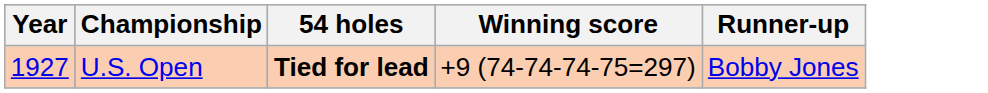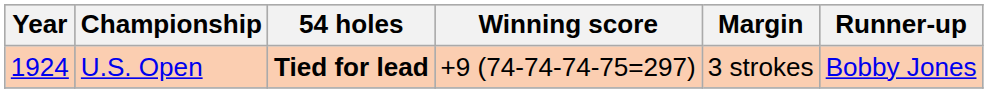 <table class="wikitable">
 <tr>
 <th>Year</th>
 <th>Championship</th>
 <th>54 holes</th>
 <th>Winning score</th>
+<th>Margin</th>
 <th>Runner-up</th>
 </tr>
 <tr style="background:#FBCEB1;">
-<td><a href='#'>1927</a></td>
+<td><a href='#'>1924</a></td>
 <td><a href='#'>U.S. Open</a></td>
 <td><strong>Tied for lead</strong></td>
 <td>+9 (74-74-74-75=297)</td>
+<td>3 strokes</td>
 <td> <a href='#'>Bobby Jones</a></td>
 </tr>
 </table>
